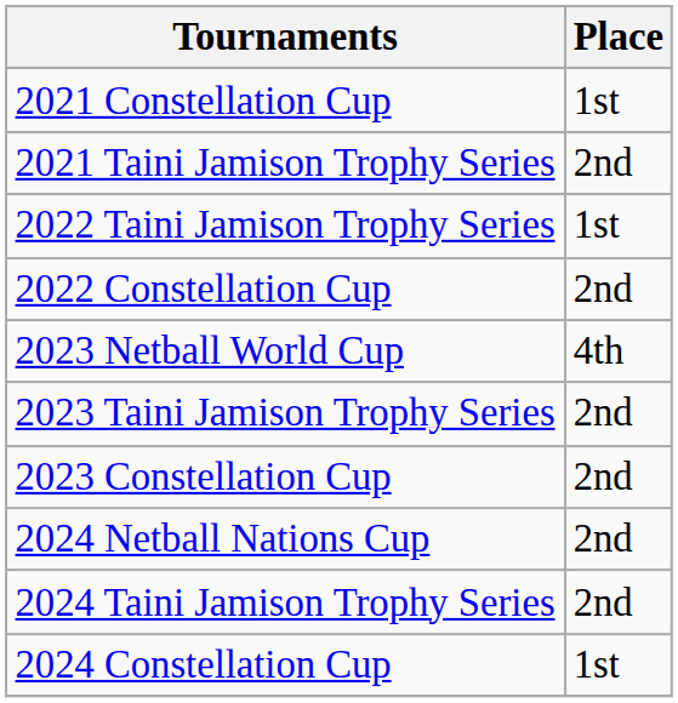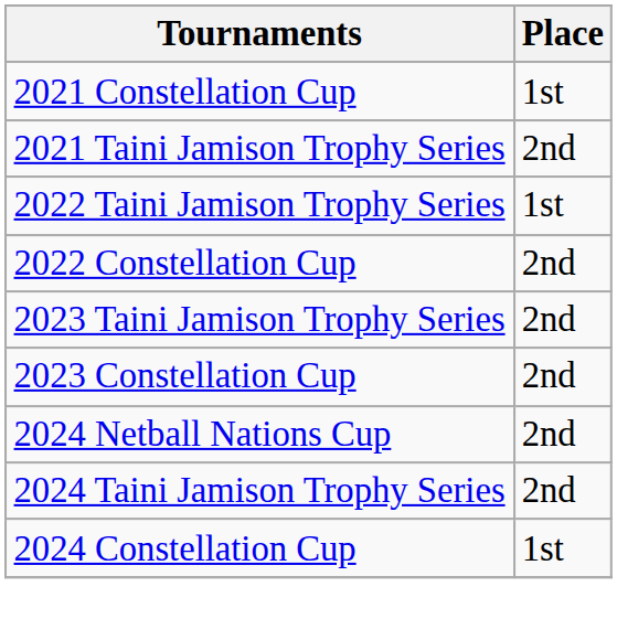 <table class="wikitable collapsible">
 <tr>
 <th>Tournaments</th>
 <th>Place</th>
 </tr>
 <tr>
 <td><a href='#'>2021 Constellation Cup</a></td>
 <td>1st</td>
 </tr>
 <tr>
 <td><a href='#'>2021 Taini Jamison Trophy Series</a></td>
 <td>2nd</td>
 </tr>
 <tr>
 <td><a href='#'>2022 Taini Jamison Trophy Series</a></td>
 <td>1st</td>
 </tr>
 <tr>
 <td><a href='#'>2022 Constellation Cup</a></td>
 <td>2nd</td>
-</tr>
-<tr>
-<td><a href='#'>2023 Netball World Cup</a></td>
-<td>4th</td>
 </tr>
 <tr>
 <td><a href='#'>2023 Taini Jamison Trophy Series</a></td>
 <td>2nd</td>
 </tr>
 <tr>
 <td><a href='#'>2023 Constellation Cup</a></td>
 <td>2nd</td>
 </tr>
 <tr>
 <td><a href='#'>2024 Netball Nations Cup</a></td>
 <td>2nd</td>
 </tr>
 <tr>
 <td><a href='#'>2024 Taini Jamison Trophy Series</a></td>
 <td>2nd</td>
 </tr>
 <tr>
 <td><a href='#'>2024 Constellation Cup</a></td>
 <td>1st</td>
 </tr>
 <tr>
 </tr>
 </table>
